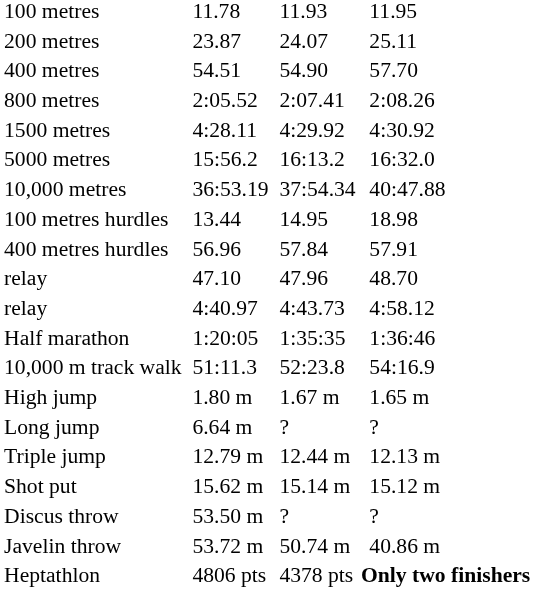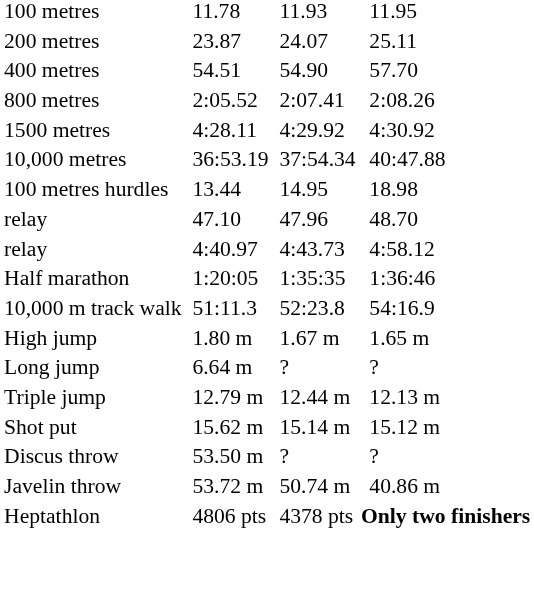 <table>
 <tr>
 <td>100 metres</td>
 <td></td>
 <td>11.78</td>
 <td></td>
 <td>11.93</td>
 <td></td>
 <td>11.95</td>
 </tr>
 <tr>
 <td>200 metres</td>
 <td></td>
 <td>23.87</td>
 <td></td>
 <td>24.07</td>
 <td></td>
 <td>25.11</td>
 </tr>
 <tr>
 <td>400 metres</td>
 <td></td>
 <td>54.51</td>
 <td></td>
 <td>54.90</td>
 <td></td>
 <td>57.70</td>
 </tr>
 <tr>
 <td>800 metres</td>
 <td></td>
 <td>2:05.52</td>
 <td></td>
 <td>2:07.41</td>
 <td></td>
 <td>2:08.26</td>
 </tr>
 <tr>
 <td>1500 metres</td>
 <td></td>
 <td>4:28.11</td>
 <td></td>
 <td>4:29.92</td>
 <td></td>
 <td>4:30.92</td>
 </tr>
 <tr>
-<td>5000 metres</td>
-<td></td>
-<td>15:56.2</td>
-<td></td>
-<td>16:13.2</td>
-<td></td>
-<td>16:32.0</td>
-</tr>
-<tr>
 <td>10,000 metres</td>
 <td></td>
 <td>36:53.19</td>
 <td></td>
 <td>37:54.34</td>
 <td></td>
 <td>40:47.88</td>
 </tr>
 <tr>
 <td>100 metres hurdles</td>
 <td></td>
 <td>13.44</td>
 <td></td>
 <td>14.95</td>
 <td></td>
 <td>18.98</td>
-</tr>
-<tr>
-<td>400 metres hurdles</td>
-<td></td>
-<td>56.96</td>
-<td></td>
-<td>57.84</td>
-<td></td>
-<td>57.91</td>
 </tr>
 <tr>
 <td> relay</td>
 <td></td>
 <td>47.10</td>
 <td></td>
 <td>47.96</td>
 <td></td>
 <td>48.70</td>
 </tr>
 <tr>
 <td> relay</td>
 <td></td>
 <td>4:40.97</td>
 <td></td>
 <td>4:43.73</td>
 <td></td>
 <td>4:58.12</td>
 </tr>
 <tr>
 <td>Half marathon</td>
 <td></td>
 <td>1:20:05</td>
 <td></td>
 <td>1:35:35</td>
 <td></td>
 <td>1:36:46</td>
 </tr>
 <tr>
 <td>10,000 m track walk</td>
 <td></td>
 <td>51:11.3</td>
 <td></td>
 <td>52:23.8</td>
 <td></td>
 <td>54:16.9</td>
 </tr>
 <tr>
 <td>High jump</td>
 <td></td>
 <td>1.80 m</td>
 <td></td>
 <td>1.67 m</td>
 <td></td>
 <td>1.65 m</td>
 </tr>
 <tr>
 <td>Long jump</td>
 <td></td>
 <td>6.64 m</td>
 <td></td>
 <td>?</td>
 <td></td>
 <td>?</td>
 </tr>
 <tr>
 <td>Triple jump</td>
 <td></td>
 <td>12.79 m</td>
 <td></td>
 <td>12.44 m</td>
 <td></td>
 <td>12.13 m</td>
 </tr>
 <tr>
 <td>Shot put</td>
 <td></td>
 <td>15.62 m</td>
 <td></td>
 <td>15.14 m</td>
 <td></td>
 <td>15.12 m</td>
 </tr>
 <tr>
 <td>Discus throw</td>
 <td></td>
 <td>53.50 m</td>
 <td></td>
 <td>?</td>
 <td></td>
 <td>?</td>
 </tr>
 <tr>
 <td>Javelin throw</td>
 <td></td>
 <td>53.72 m</td>
 <td></td>
 <td>50.74 m</td>
 <td></td>
 <td>40.86 m</td>
 </tr>
 <tr>
 <td>Heptathlon</td>
 <td></td>
 <td>4806 pts</td>
 <td></td>
 <td>4378 pts</td>
 <th colspan=2>Only two finishers</th>
 </tr>
 </table>
